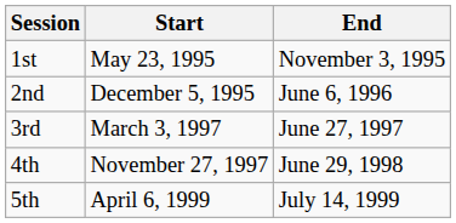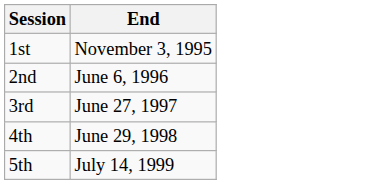 <table class="wikitable">
 <tr>
 <th>Session</th>
-<th>Start</th>
 <th>End</th>
 </tr>
 <tr>
 <td>1st</td>
-<td>May 23, 1995</td>
 <td>November 3, 1995</td>
 </tr>
 <tr>
 <td>2nd</td>
-<td>December 5, 1995</td>
 <td>June 6, 1996</td>
 </tr>
 <tr>
 <td>3rd</td>
-<td>March 3, 1997</td>
 <td>June 27, 1997</td>
 </tr>
 <tr>
 <td>4th</td>
-<td>November 27, 1997</td>
 <td>June 29, 1998</td>
 </tr>
 <tr>
 <td>5th</td>
-<td>April 6, 1999</td>
 <td>July 14, 1999</td>
 </tr>
 </table>
